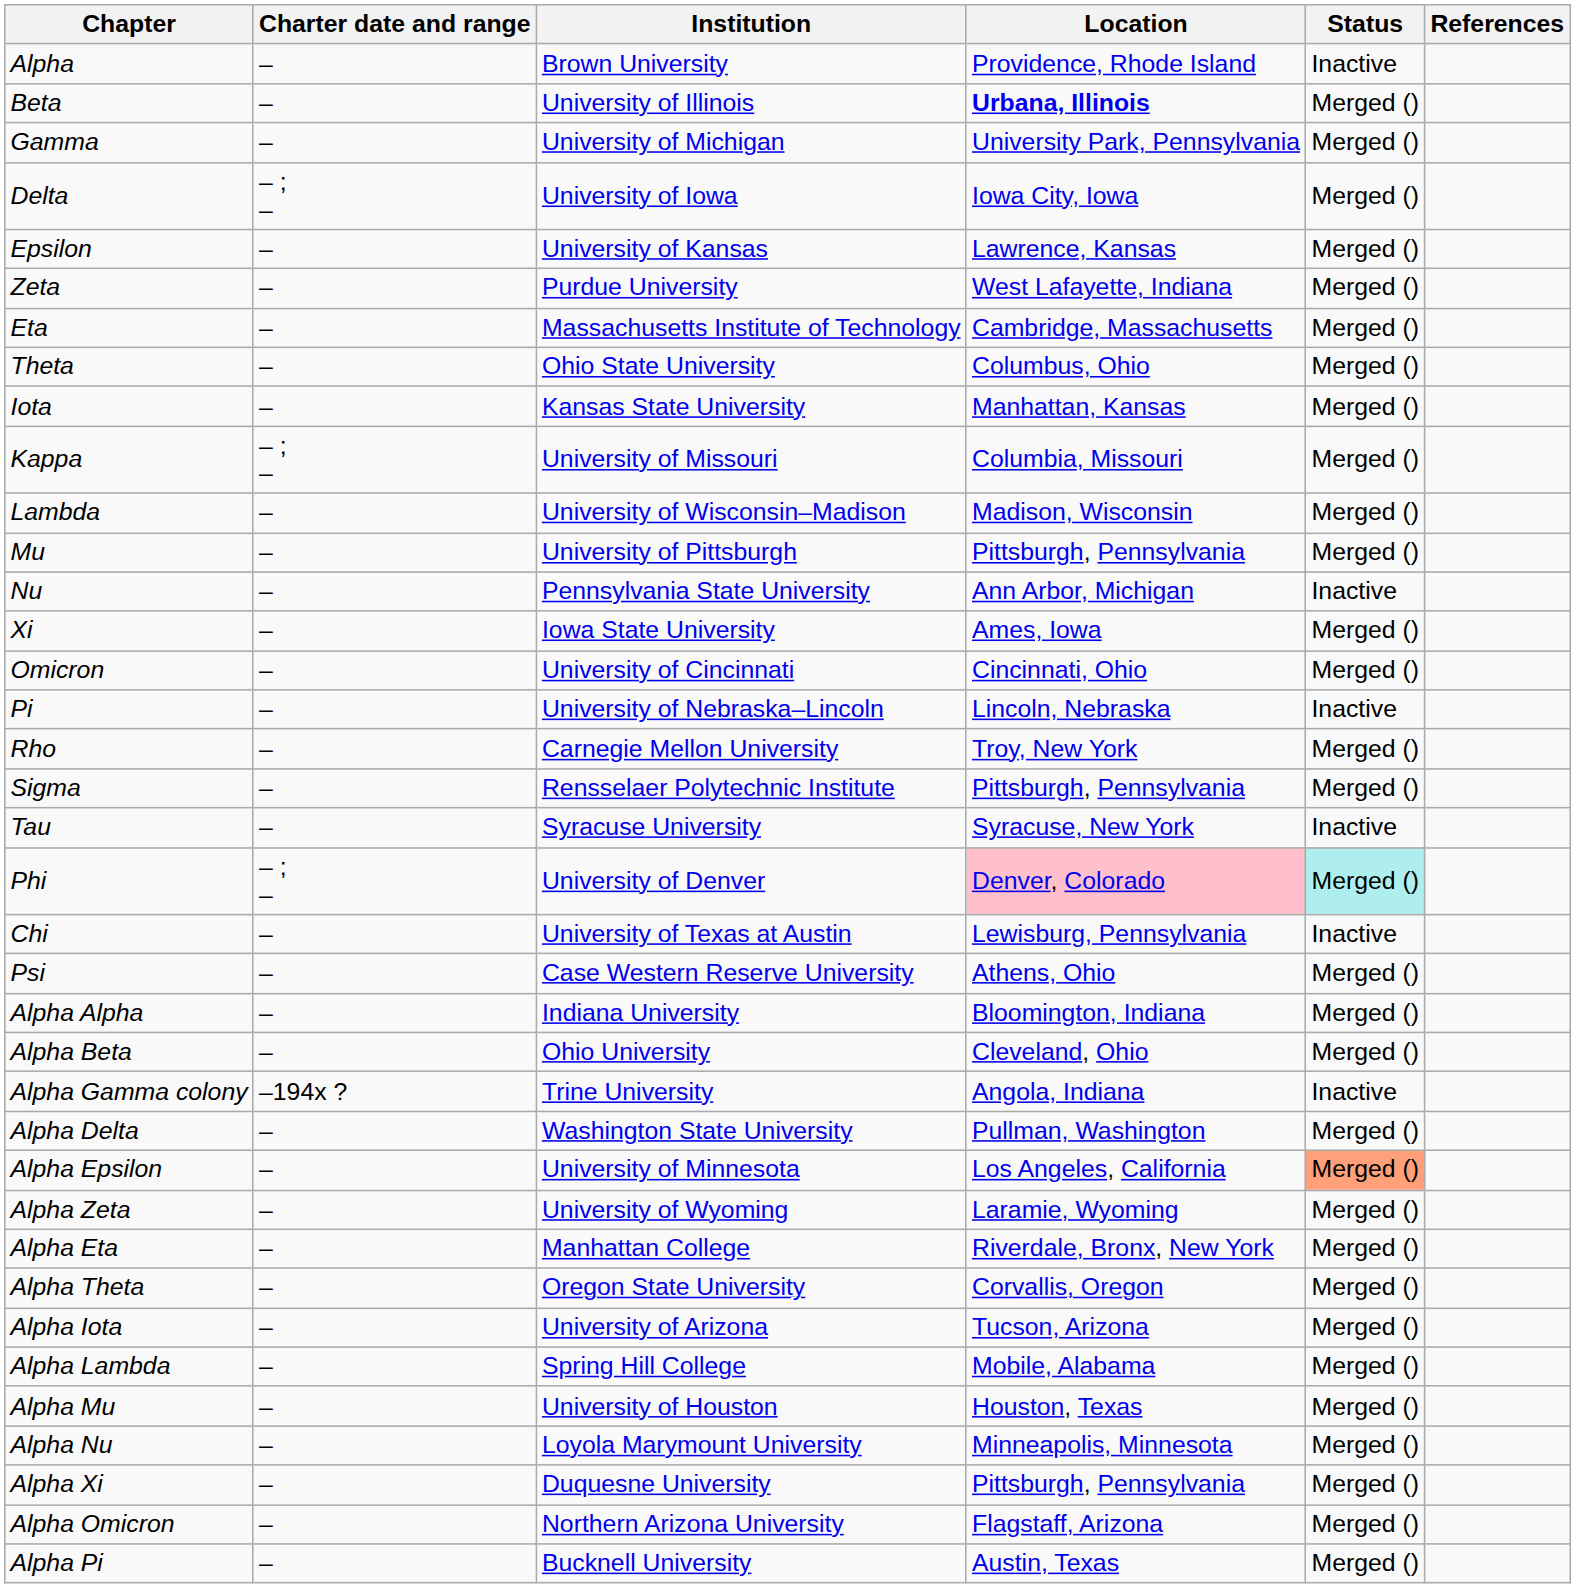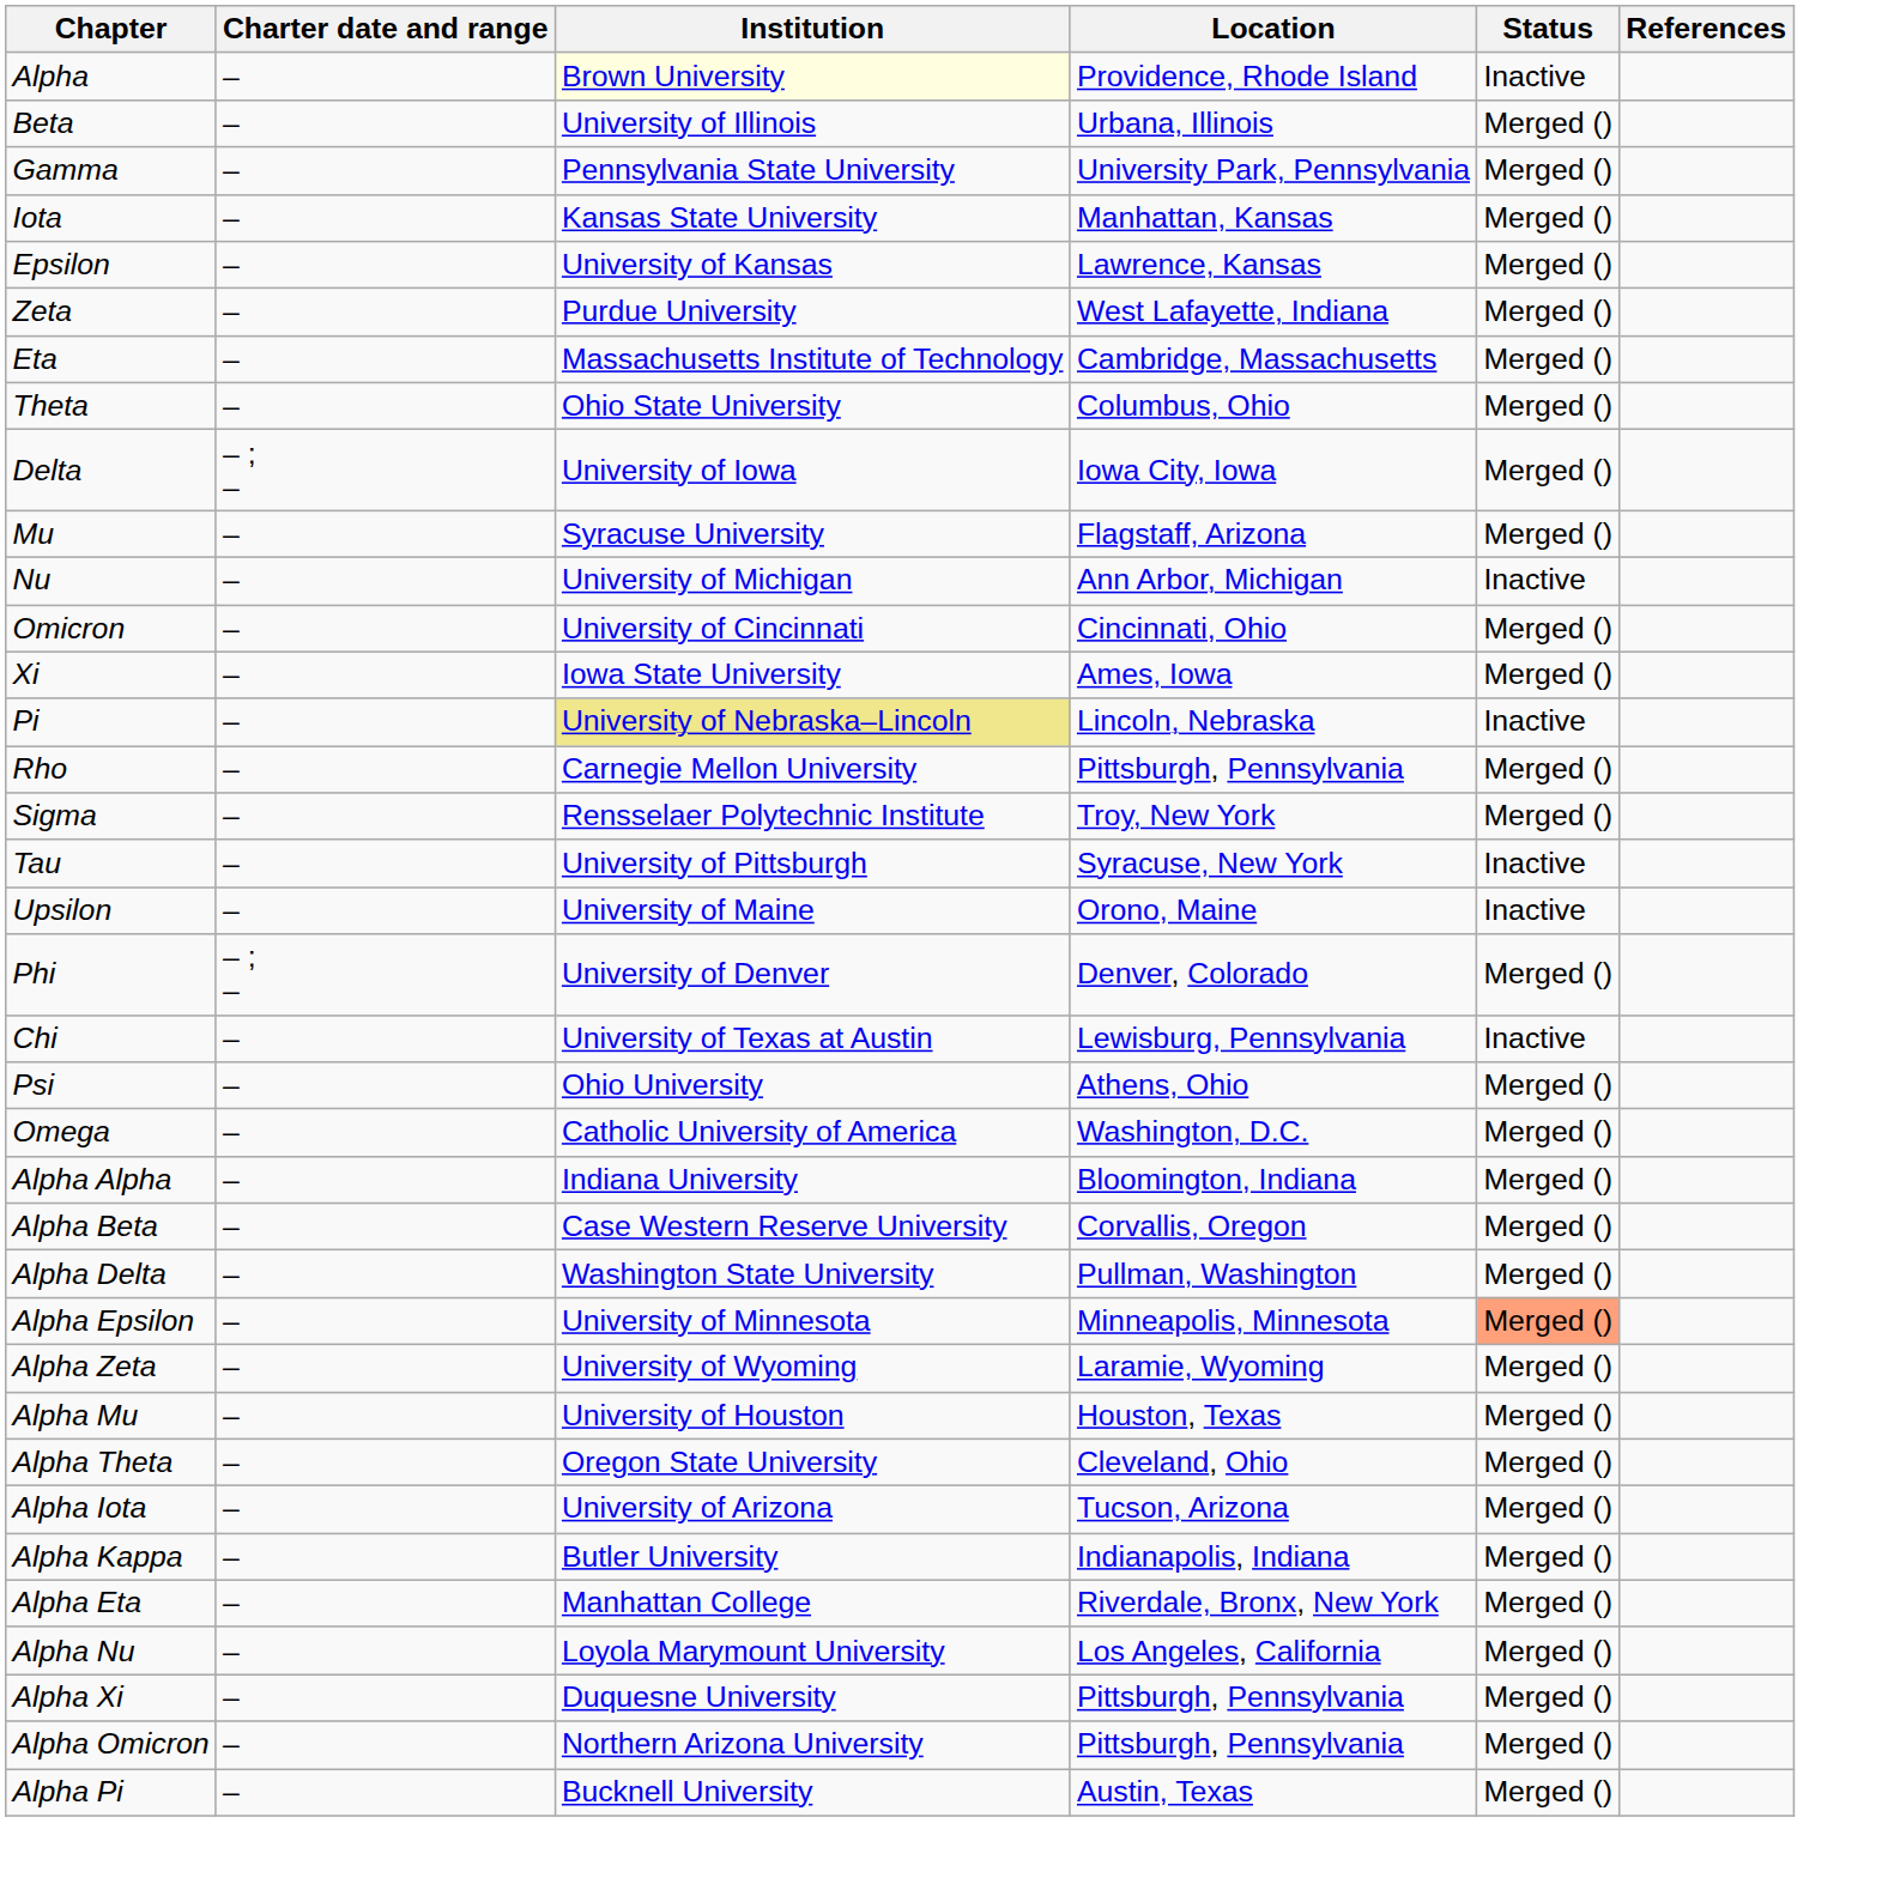 <table class="wikitable sortable">
 <tr>
 <th>Chapter</th>
 <th>Charter date and range</th>
 <th>Institution</th>
 <th>Location</th>
 <th>Status</th>
 <th>References</th>
 </tr>
 <tr>
 <td><em>Alpha</em></td>
 <td> – </td>
-<td><a href='#'>Brown University</a></td>
+<td style="background: lightyellow;"><a href='#'>Brown University</a></td>
 <td><a href='#'>Providence, Rhode Island</a></td>
 <td>Inactive</td>
 <td></td>
 </tr>
 <tr>
 <td><em>Beta</em></td>
 <td> – </td>
 <td><a href='#'>University of Illinois</a></td>
-<td><strong><a href='#'>Urbana, Illinois</a></strong></td>
+<td><a href='#'>Urbana, Illinois</a></td>
 <td>Merged (<strong></strong>)</td>
 <td></td>
 </tr>
 <tr>
 <td><em>Gamma</em></td>
 <td> – </td>
-<td><a href='#'>University of Michigan</a></td>
+<td><a href='#'>Pennsylvania State University</a></td>
 <td><a href='#'>University Park, Pennsylvania</a></td>
 <td>Merged (<strong></strong>)</td>
 <td></td>
 </tr>
 <tr>
-<td><em>Delta</em></td>
-<td> – ;<br> – </td>
-<td><a href='#'>University of Iowa</a></td>
-<td><a href='#'>Iowa City, Iowa</a></td>
+<td><em>Iota</em></td>
+<td> – </td>
+<td><a href='#'>Kansas State University</a></td>
+<td><a href='#'>Manhattan, Kansas</a></td>
 <td>Merged (<strong></strong>)</td>
 <td></td>
 </tr>
 <tr>
 <td><em>Epsilon</em></td>
 <td> – </td>
 <td><a href='#'>University of Kansas</a></td>
 <td><a href='#'>Lawrence, Kansas</a></td>
 <td>Merged (<strong></strong>)</td>
 <td></td>
 </tr>
 <tr>
 <td><em>Zeta</em></td>
 <td> – </td>
 <td><a href='#'>Purdue University</a></td>
 <td><a href='#'>West Lafayette, Indiana</a></td>
 <td>Merged (<strong></strong>)</td>
 <td></td>
 </tr>
 <tr>
 <td><em>Eta</em></td>
 <td> – </td>
 <td><a href='#'>Massachusetts Institute of Technology</a></td>
 <td><a href='#'>Cambridge, Massachusetts</a></td>
 <td>Merged (<strong></strong>)</td>
 <td></td>
 </tr>
 <tr>
 <td><em>Theta</em></td>
 <td> – </td>
 <td><a href='#'>Ohio State University</a></td>
 <td><a href='#'>Columbus, Ohio</a></td>
 <td>Merged (<strong></strong>)</td>
 <td></td>
 </tr>
 <tr>
-<td><em>Iota</em></td>
-<td> – </td>
-<td><a href='#'>Kansas State University</a></td>
-<td><a href='#'>Manhattan, Kansas</a></td>
-<td>Merged (<strong></strong>)</td>
-<td></td>
-</tr>
-<tr>
-<td><em>Kappa</em></td>
+<td><em>Delta</em></td>
 <td> – ;<br> – </td>
-<td><a href='#'>University of Missouri</a></td>
-<td><a href='#'>Columbia, Missouri</a></td>
-<td>Merged (<strong></strong>)</td>
-<td></td>
-</tr>
-<tr>
-<td><em>Lambda</em></td>
-<td> – </td>
-<td><a href='#'>University of Wisconsin–Madison</a></td>
-<td><a href='#'>Madison, Wisconsin</a></td>
+<td><a href='#'>University of Iowa</a></td>
+<td><a href='#'>Iowa City, Iowa</a></td>
 <td>Merged (<strong></strong>)</td>
 <td></td>
 </tr>
 <tr>
 <td><em>Mu</em></td>
 <td> – </td>
-<td><a href='#'>University of Pittsburgh</a></td>
-<td><a href='#'>Pittsburgh</a>, <a href='#'>Pennsylvania</a></td>
+<td><a href='#'>Syracuse University</a></td>
+<td><a href='#'>Flagstaff, Arizona</a></td>
 <td>Merged (<strong></strong>)</td>
 <td></td>
 </tr>
 <tr>
 <td><em>Nu</em></td>
 <td> – </td>
-<td><a href='#'>Pennsylvania State University</a></td>
+<td><a href='#'>University of Michigan</a></td>
 <td><a href='#'>Ann Arbor, Michigan</a></td>
 <td>Inactive</td>
+<td></td>
+</tr>
+<tr>
+<td><em>Omicron</em></td>
+<td> – </td>
+<td><a href='#'>University of Cincinnati</a></td>
+<td><a href='#'>Cincinnati, Ohio</a></td>
+<td>Merged (<strong></strong>)</td>
 <td></td>
 </tr>
 <tr>
 <td><em>Xi</em></td>
 <td> – </td>
 <td><a href='#'>Iowa State University</a></td>
 <td><a href='#'>Ames, Iowa</a></td>
 <td>Merged (<strong></strong>)</td>
 <td></td>
 </tr>
 <tr>
-<td><em>Omicron</em></td>
-<td> – </td>
-<td><a href='#'>University of Cincinnati</a></td>
-<td><a href='#'>Cincinnati, Ohio</a></td>
-<td>Merged (<strong></strong>)</td>
-<td></td>
-</tr>
-<tr>
 <td><em>Pi</em></td>
 <td> – </td>
-<td><a href='#'>University of Nebraska–Lincoln</a></td>
+<td style="background: khaki;"><a href='#'>University of Nebraska–Lincoln</a></td>
 <td><a href='#'>Lincoln, Nebraska</a></td>
 <td>Inactive</td>
 <td></td>
 </tr>
 <tr>
 <td><em>Rho</em></td>
 <td> – </td>
 <td><a href='#'>Carnegie Mellon University</a></td>
-<td><a href='#'>Troy, New York</a></td>
+<td><a href='#'>Pittsburgh</a>, <a href='#'>Pennsylvania</a></td>
 <td>Merged (<strong></strong>)</td>
 <td></td>
 </tr>
 <tr>
 <td><em>Sigma</em></td>
 <td> – </td>
 <td><a href='#'>Rensselaer Polytechnic Institute</a></td>
-<td><a href='#'>Pittsburgh</a>, <a href='#'>Pennsylvania</a></td>
+<td><a href='#'>Troy, New York</a></td>
 <td>Merged (<strong></strong>)</td>
 <td></td>
 </tr>
 <tr>
 <td><em>Tau</em></td>
 <td> – </td>
-<td><a href='#'>Syracuse University</a></td>
+<td><a href='#'>University of Pittsburgh</a></td>
 <td><a href='#'>Syracuse, New York</a></td>
+<td>Inactive</td>
+<td></td>
+</tr>
+<tr>
+<td><em>Upsilon</em></td>
+<td>–</td>
+<td><a href='#'>University of Maine</a></td>
+<td><a href='#'>Orono, Maine</a></td>
 <td>Inactive</td>
 <td></td>
 </tr>
 <tr>
 <td><em>Phi</em></td>
 <td> – ;<br> – </td>
 <td><a href='#'>University of Denver</a></td>
-<td style="background: pink;"><a href='#'>Denver</a>, <a href='#'>Colorado</a></td>
-<td style="background: paleturquoise;">Merged (<strong></strong>)</td>
+<td><a href='#'>Denver</a>, <a href='#'>Colorado</a></td>
+<td>Merged (<strong></strong>)</td>
 <td></td>
 </tr>
 <tr>
 <td><em>Chi</em></td>
 <td> – </td>
 <td><a href='#'>University of Texas at Austin</a></td>
 <td><a href='#'>Lewisburg, Pennsylvania</a></td>
 <td>Inactive</td>
 <td></td>
 </tr>
 <tr>
 <td><em>Psi</em></td>
 <td> – </td>
-<td><a href='#'>Case Western Reserve University</a></td>
+<td><a href='#'>Ohio University</a></td>
 <td><a href='#'>Athens, Ohio</a></td>
+<td>Merged (<strong></strong>)</td>
+<td></td>
+</tr>
+<tr>
+<td><em>Omega</em></td>
+<td> – </td>
+<td><a href='#'>Catholic University of America</a></td>
+<td><a href='#'>Washington, D.C.</a></td>
 <td>Merged (<strong></strong>)</td>
 <td></td>
 </tr>
 <tr>
 <td><em>Alpha Alpha</em></td>
 <td> – </td>
 <td><a href='#'>Indiana University</a></td>
 <td><a href='#'>Bloomington, Indiana</a></td>
 <td>Merged (<strong></strong>)</td>
 <td></td>
 </tr>
 <tr>
 <td><em>Alpha Beta</em></td>
 <td> – </td>
-<td><a href='#'>Ohio University</a></td>
-<td><a href='#'>Cleveland</a>, <a href='#'>Ohio</a></td>
+<td><a href='#'>Case Western Reserve University</a></td>
+<td><a href='#'>Corvallis, Oregon</a></td>
 <td>Merged (<strong></strong>)</td>
-<td></td>
-</tr>
-<tr>
-<td><em>Alpha Gamma colony</em></td>
-<td>–194x ?</td>
-<td><a href='#'>Trine University</a></td>
-<td><a href='#'>Angola, Indiana</a></td>
-<td>Inactive</td>
 <td></td>
 </tr>
 <tr>
 <td><em>Alpha Delta</em></td>
 <td> – </td>
 <td><a href='#'>Washington State University</a></td>
 <td><a href='#'>Pullman, Washington</a></td>
 <td>Merged (<strong></strong>)</td>
 <td></td>
 </tr>
 <tr>
 <td><em>Alpha Epsilon</em></td>
 <td> – </td>
 <td><a href='#'>University of Minnesota</a></td>
-<td><a href='#'>Los Angeles</a>, <a href='#'>California</a></td>
+<td><a href='#'>Minneapolis, Minnesota</a></td>
 <td style="background: lightsalmon;">Merged (<strong></strong>)</td>
 <td></td>
 </tr>
 <tr>
 <td><em>Alpha Zeta</em></td>
 <td> – </td>
 <td><a href='#'>University of Wyoming</a></td>
 <td><a href='#'>Laramie, Wyoming</a></td>
 <td>Merged (<strong></strong>)</td>
 <td></td>
 </tr>
 <tr>
-<td><em>Alpha Eta</em></td>
+<td><em>Alpha Mu</em></td>
 <td> – </td>
-<td><a href='#'>Manhattan College</a></td>
-<td><a href='#'>Riverdale, Bronx</a>, <a href='#'>New York</a></td>
+<td><a href='#'>University of Houston</a></td>
+<td><a href='#'>Houston</a>, <a href='#'>Texas</a></td>
 <td>Merged (<strong></strong>)</td>
 <td></td>
 </tr>
 <tr>
 <td><em>Alpha Theta</em></td>
 <td> – </td>
 <td><a href='#'>Oregon State University</a></td>
-<td><a href='#'>Corvallis, Oregon</a></td>
+<td><a href='#'>Cleveland</a>, <a href='#'>Ohio</a></td>
 <td>Merged (<strong></strong>)</td>
 <td></td>
 </tr>
 <tr>
 <td><em>Alpha Iota</em></td>
 <td> – </td>
 <td><a href='#'>University of Arizona</a></td>
 <td><a href='#'>Tucson, Arizona</a></td>
 <td>Merged (<strong></strong>)</td>
 <td></td>
 </tr>
 <tr>
-<td><em>Alpha Lambda</em></td>
+<td><em>Alpha Kappa</em></td>
 <td> – </td>
-<td><a href='#'>Spring Hill College</a></td>
-<td><a href='#'>Mobile, Alabama</a></td>
+<td><a href='#'>Butler University</a></td>
+<td><a href='#'>Indianapolis</a>, <a href='#'>Indiana</a></td>
 <td>Merged (<strong></strong>)</td>
 <td></td>
 </tr>
 <tr>
-<td><em>Alpha Mu</em></td>
+<td><em>Alpha Eta</em></td>
 <td> – </td>
-<td><a href='#'>University of Houston</a></td>
-<td><a href='#'>Houston</a>, <a href='#'>Texas</a></td>
+<td><a href='#'>Manhattan College</a></td>
+<td><a href='#'>Riverdale, Bronx</a>, <a href='#'>New York</a></td>
 <td>Merged (<strong></strong>)</td>
 <td></td>
 </tr>
 <tr>
 <td><em>Alpha Nu</em></td>
 <td> – </td>
 <td><a href='#'>Loyola Marymount University</a></td>
-<td><a href='#'>Minneapolis, Minnesota</a></td>
+<td><a href='#'>Los Angeles</a>, <a href='#'>California</a></td>
 <td>Merged (<strong></strong>)</td>
 <td></td>
 </tr>
 <tr>
 <td><em>Alpha Xi</em></td>
 <td> – </td>
 <td><a href='#'>Duquesne University</a></td>
 <td><a href='#'>Pittsburgh</a>, <a href='#'>Pennsylvania</a></td>
 <td>Merged (<strong></strong>)</td>
 <td></td>
 </tr>
 <tr>
 <td><em>Alpha Omicron</em></td>
 <td> – </td>
 <td><a href='#'>Northern Arizona University</a></td>
-<td><a href='#'>Flagstaff, Arizona</a></td>
+<td><a href='#'>Pittsburgh</a>, <a href='#'>Pennsylvania</a></td>
 <td>Merged (<strong></strong>)</td>
 <td></td>
 </tr>
 <tr>
 <td><em>Alpha Pi</em></td>
 <td> – </td>
 <td><a href='#'>Bucknell University</a></td>
 <td><a href='#'>Austin, Texas</a></td>
 <td>Merged (<strong></strong>)</td>
 <td></td>
 </tr>
 </table>
